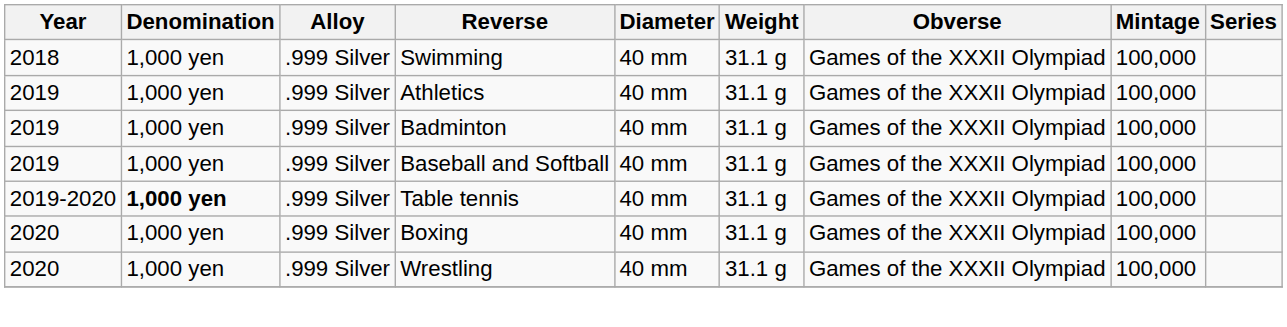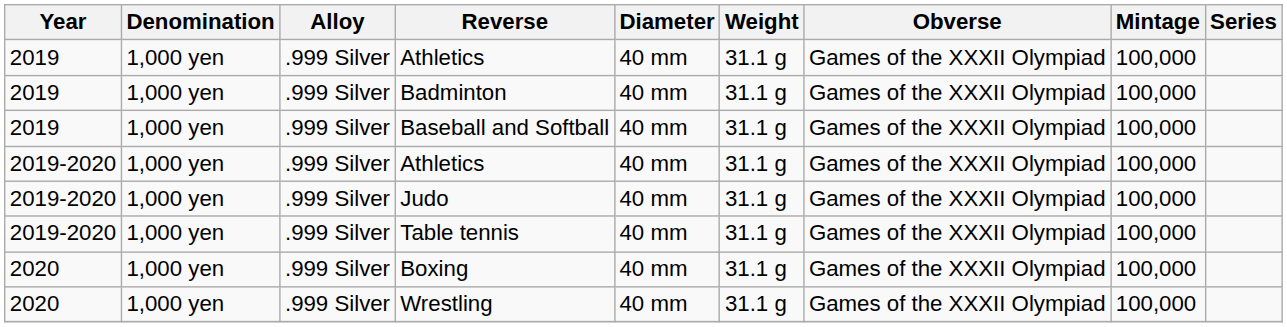 <table class="wikitable">
 <tr>
 <th>Year</th>
 <th>Denomination</th>
 <th>Alloy</th>
 <th>Reverse</th>
 <th>Diameter</th>
 <th>Weight</th>
 <th>Obverse</th>
 <th>Mintage</th>
 <th>Series</th>
-</tr>
-<tr>
-<td>2018</td>
-<td>1,000 yen</td>
-<td>.999 Silver</td>
-<td>Swimming</td>
-<td>40 mm</td>
-<td>31.1 g</td>
-<td>Games of the XXXII Olympiad</td>
-<td>100,000</td>
-<td></td>
 </tr>
 <tr>
 <td>2019</td>
 <td>1,000 yen</td>
 <td>.999 Silver</td>
 <td>Athletics</td>
 <td>40 mm</td>
 <td>31.1 g</td>
 <td>Games of the XXXII Olympiad</td>
 <td>100,000</td>
 <td></td>
 </tr>
 <tr>
 <td>2019</td>
 <td>1,000 yen</td>
 <td>.999 Silver</td>
 <td>Badminton</td>
 <td>40 mm</td>
 <td>31.1 g</td>
 <td>Games of the XXXII Olympiad</td>
 <td>100,000</td>
 <td></td>
 </tr>
 <tr>
 <td>2019</td>
 <td>1,000 yen</td>
 <td>.999 Silver</td>
 <td>Baseball and Softball</td>
 <td>40 mm</td>
 <td>31.1 g</td>
 <td>Games of the XXXII Olympiad</td>
 <td>100,000</td>
 <td></td>
 </tr>
 <tr>
 <td>2019-2020</td>
-<td><strong>1,000 yen</strong></td>
+<td>1,000 yen</td>
+<td>.999 Silver</td>
+<td>Athletics</td>
+<td>40 mm</td>
+<td>31.1 g</td>
+<td>Games of the XXXII Olympiad</td>
+<td>100,000</td>
+<td></td>
+</tr>
+<tr>
+<td>2019-2020</td>
+<td>1,000 yen</td>
+<td>.999 Silver</td>
+<td>Judo</td>
+<td>40 mm</td>
+<td>31.1 g</td>
+<td>Games of the XXXII Olympiad</td>
+<td>100,000</td>
+<td></td>
+</tr>
+<tr>
+<td>2019-2020</td>
+<td>1,000 yen</td>
 <td>.999 Silver</td>
 <td>Table tennis</td>
 <td>40 mm</td>
 <td>31.1 g</td>
 <td>Games of the XXXII Olympiad</td>
 <td>100,000</td>
 <td></td>
 </tr>
 <tr>
 <td>2020</td>
 <td>1,000 yen</td>
 <td>.999 Silver</td>
 <td>Boxing</td>
 <td>40 mm</td>
 <td>31.1 g</td>
 <td>Games of the XXXII Olympiad</td>
 <td>100,000</td>
 <td></td>
 </tr>
 <tr>
 <td>2020</td>
 <td>1,000 yen</td>
 <td>.999 Silver</td>
 <td>Wrestling</td>
 <td>40 mm</td>
 <td>31.1 g</td>
 <td>Games of the XXXII Olympiad</td>
 <td>100,000</td>
 <td></td>
 </tr>
 <tr>
 </tr>
 </table>
